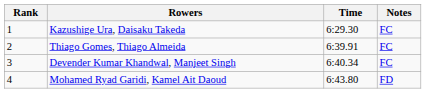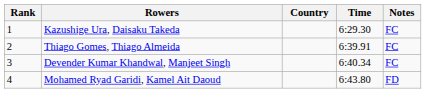 <table class="wikitable sortable" width=50%>
 <tr>
 <th>Rank</th>
 <th>Rowers</th>
+<th>Country</th>
 <th>Time</th>
 <th>Notes</th>
 </tr>
 <tr>
 <td>1</td>
 <td><a href='#'>Kazushige Ura</a>, <a href='#'>Daisaku Takeda</a></td>
+<td></td>
 <td>6:29.30</td>
 <td><a href='#'>FC</a></td>
 </tr>
 <tr>
 <td>2</td>
 <td><a href='#'>Thiago Gomes</a>, <a href='#'>Thiago Almeida</a></td>
+<td></td>
 <td>6:39.91</td>
 <td><a href='#'>FC</a></td>
 </tr>
 <tr>
 <td>3</td>
 <td><a href='#'>Devender Kumar Khandwal</a>, <a href='#'>Manjeet Singh</a></td>
+<td></td>
 <td>6:40.34</td>
 <td><a href='#'>FC</a></td>
 </tr>
 <tr>
 <td>4</td>
 <td><a href='#'>Mohamed Ryad Garidi</a>, <a href='#'>Kamel Ait Daoud</a></td>
+<td></td>
 <td>6:43.80</td>
 <td><a href='#'>FD</a></td>
 </tr>
 </table>
